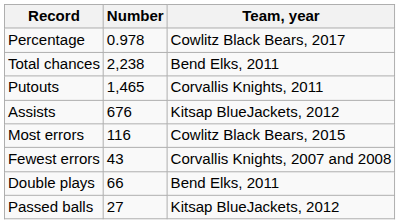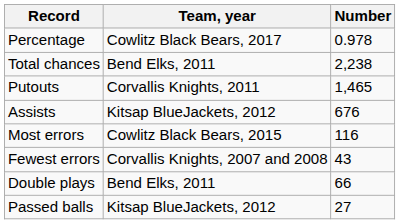 <table class="wikitable">
 <tr>
 <th>Record</th>
+<th>Team, year</th>
 <th>Number</th>
-<th>Team, year</th>
 </tr>
 <tr>
 <td>Percentage</td>
+<td>Cowlitz Black Bears, 2017</td>
 <td>0.978</td>
-<td>Cowlitz Black Bears, 2017</td>
 </tr>
 <tr>
 <td>Total chances</td>
+<td>Bend Elks, 2011</td>
 <td>2,238</td>
-<td>Bend Elks, 2011</td>
 </tr>
 <tr>
 <td>Putouts</td>
+<td>Corvallis Knights, 2011</td>
 <td>1,465</td>
-<td>Corvallis Knights, 2011</td>
 </tr>
 <tr>
 <td>Assists</td>
+<td>Kitsap BlueJackets, 2012</td>
 <td>676</td>
-<td>Kitsap BlueJackets, 2012</td>
 </tr>
 <tr>
 <td>Most errors</td>
+<td>Cowlitz Black Bears, 2015</td>
 <td>116</td>
-<td>Cowlitz Black Bears, 2015</td>
 </tr>
 <tr>
 <td>Fewest errors</td>
+<td>Corvallis Knights, 2007 and 2008</td>
 <td>43</td>
-<td>Corvallis Knights, 2007 and 2008</td>
 </tr>
 <tr>
 <td>Double plays</td>
+<td>Bend Elks, 2011</td>
 <td>66</td>
-<td>Bend Elks, 2011</td>
 </tr>
 <tr>
 <td>Passed balls</td>
+<td>Kitsap BlueJackets, 2012</td>
 <td>27</td>
-<td>Kitsap BlueJackets, 2012</td>
 </tr>
 </table>
